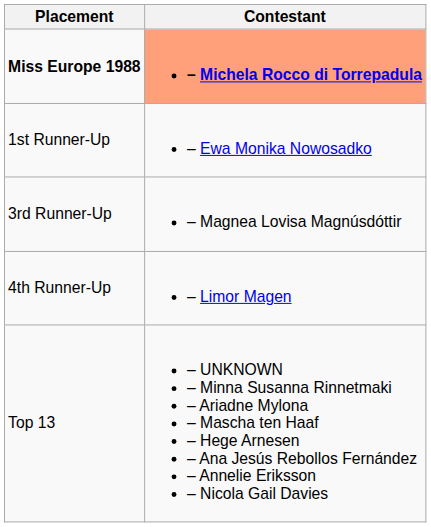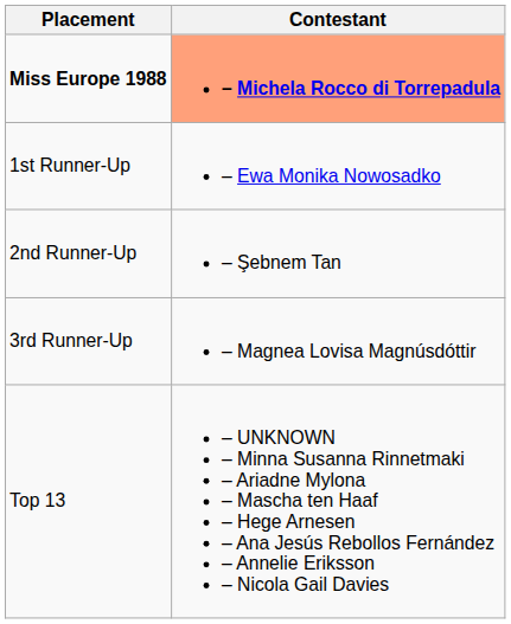 <table class="wikitable">
 <tr>
 <th>Placement</th>
 <th>Contestant</th>
 </tr>
 <tr>
 <td><strong>Miss Europe 1988</strong></td>
 <td style="background: lightsalmon;"><br><ul><li><strong> – <a href='#'>Michela Rocco di Torrepadula</a></strong></li></ul></td>
 </tr>
 <tr>
 <td>1st Runner-Up</td>
 <td><br><ul><li> – <a href='#'>Ewa Monika Nowosadko</a></li></ul></td>
 </tr>
 <tr>
+<td>2nd Runner-Up</td>
+<td><br><ul><li> – Şebnem Tan</li></ul></td>
+</tr>
+<tr>
 <td>3rd Runner-Up</td>
 <td><br><ul><li> – Magnea Lovisa Magnúsdóttir</li></ul></td>
-</tr>
-<tr>
-<td>4th Runner-Up</td>
-<td><br><ul><li> – <a href='#'>Limor Magen</a></li></ul></td>
 </tr>
 <tr>
 <td>Top 13</td>
 <td><br><ul><li> – UNKNOWN</li><li> – Minna Susanna Rinnetmaki</li><li> – Ariadne Mylona</li><li> – Mascha ten Haaf</li><li> – Hege Arnesen</li><li> – Ana Jesús Rebollos Fernández</li><li> – Annelie Eriksson</li><li> – Nicola Gail Davies</li></ul></td>
 </tr>
 </table>
